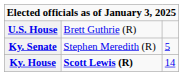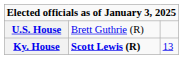 <table class=wikitable>
 <tr>
 <td colspan="3"><strong>Elected officials as of January 3, 2025</strong></td>
 </tr>
 <tr>
 <th scope=row><a href='#'>U.S. House</a></th>
 <td><a href='#'>Brett Guthrie</a> (R)</td>
 <td></td>
 </tr>
 <tr>
-<th scope=row><a href='#'>Ky. Senate</a></th>
-<td><a href='#'>Stephen Meredith</a> (R)</td>
-<td><a href='#'>5</a></td>
-</tr>
-<tr>
 <th scope=row><a href='#'>Ky. House</a></th>
 <td><strong><a href='#'>Scott Lewis</a> (R)</strong></td>
-<td><a href='#'>14</a></td>
+<td><a href='#'>13</a></td>
 </tr>
 </table>
